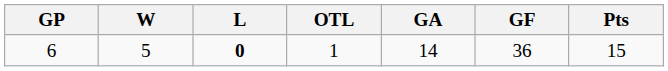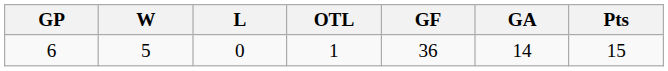 <table class="wikitable sortable">
 <tr>
 <th bgcolor="#DDDDFF" width="7.5%" title="Games played" class="unsortable">GP</th>
 <th bgcolor="#DDDDFF" width="7.5%" title="Wins">W</th>
 <th bgcolor="#DDDDFF" width="7.5%" title="Losses">L</th>
 <th bgcolor="#DDDDFF" width="7.5%" title="Ties">OTL</th>
+<th bgcolor="#DDDDFF" width="7.5%" title="Goals for">GF</th>
 <th bgcolor="#DDDDFF" width="7.5%" title="Goals against">GA</th>
-<th bgcolor="#DDDDFF" width="7.5%" title="Goals for">GF</th>
 <th bgcolor="#DDDDFF" width="7.5%" title="Points">Pts</th>
 </tr>
 <tr align=center>
 <td>6</td>
 <td>5</td>
-<td><strong>0</strong></td>
+<td>0</td>
 <td>1</td>
+<td>36</td>
 <td>14</td>
-<td>36</td>
 <td>15</td>
 </tr>
 </table>
